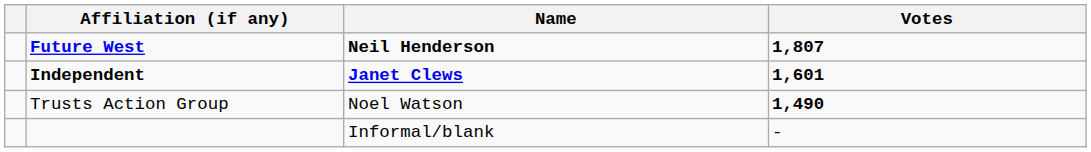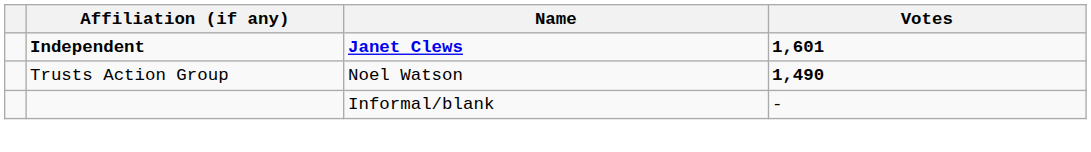 <table class="wikitable" style="width:51%;">
 <tr>
 <th style="width:1%;"></th>
 <th style="width:15%;">Affiliation (if any)</th>
 <th style="width:20%;">Name</th>
 <th style="width:15%;">Votes</th>
-</tr>
-<tr>
-<td bgcolor=></td>
-<td><strong><a href='#'>Future West</a></strong></td>
-<td><strong>Neil Henderson</strong></td>
-<td><strong>1,807</strong></td>
 </tr>
 <tr>
 <td bgcolor=></td>
 <td><strong>Independent</strong></td>
 <td><strong><a href='#'>Janet Clews</a></strong></td>
 <td><strong>1,601</strong></td>
 </tr>
 <tr>
 <td bgcolor=></td>
 <td>Trusts Action Group</td>
 <td>Noel Watson</td>
 <td><strong>1,490</strong></td>
 </tr>
 <tr>
 <td></td>
 <td></td>
 <td>Informal/blank</td>
 <td>-</td>
 </tr>
 </table>
